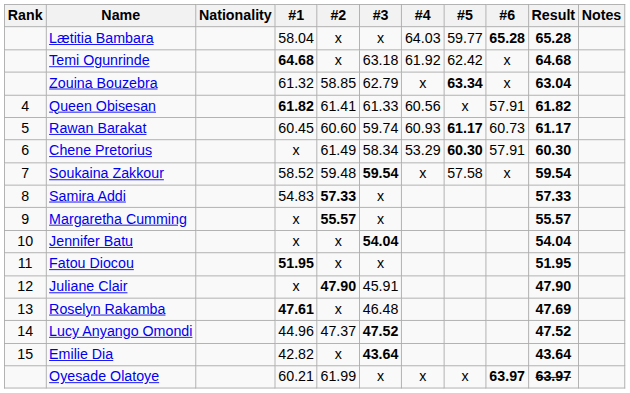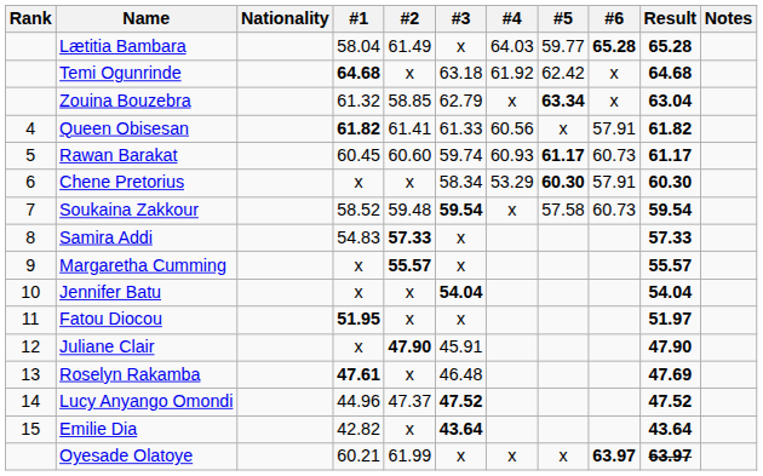 <table class="wikitable sortable" style="text-align:center">
 <tr>
 <th>Rank</th>
 <th>Name</th>
 <th>Nationality</th>
 <th>#1</th>
 <th>#2</th>
 <th>#3</th>
 <th>#4</th>
 <th>#5</th>
 <th>#6</th>
 <th>Result</th>
 <th>Notes</th>
 </tr>
 <tr>
 <td></td>
 <td align=left><a href='#'>Lætitia Bambara</a></td>
 <td align=left></td>
 <td>58.04</td>
-<td>x</td>
+<td>61.49</td>
 <td>x</td>
 <td>64.03</td>
 <td>59.77</td>
 <td><strong>65.28</strong></td>
 <td><strong>65.28</strong></td>
 <td></td>
 </tr>
 <tr>
 <td></td>
 <td align=left><a href='#'>Temi Ogunrinde</a></td>
 <td align=left></td>
 <td><strong>64.68</strong></td>
 <td>x</td>
 <td>63.18</td>
 <td>61.92</td>
 <td>62.42</td>
 <td>x</td>
 <td><strong>64.68</strong></td>
 <td></td>
 </tr>
 <tr>
 <td></td>
 <td align=left><a href='#'>Zouina Bouzebra</a></td>
 <td align=left></td>
 <td>61.32</td>
 <td>58.85</td>
 <td>62.79</td>
 <td>x</td>
 <td><strong>63.34</strong></td>
 <td>x</td>
 <td><strong>63.04</strong></td>
 <td></td>
 </tr>
 <tr>
 <td>4</td>
 <td align=left><a href='#'>Queen Obisesan</a></td>
 <td align=left></td>
 <td><strong>61.82</strong></td>
 <td>61.41</td>
 <td>61.33</td>
 <td>60.56</td>
 <td>x</td>
 <td>57.91</td>
 <td><strong>61.82</strong></td>
 <td></td>
 </tr>
 <tr>
 <td>5</td>
 <td align=left><a href='#'>Rawan Barakat</a></td>
 <td align=left></td>
 <td>60.45</td>
 <td>60.60</td>
 <td>59.74</td>
 <td>60.93</td>
 <td><strong>61.17</strong></td>
 <td>60.73</td>
 <td><strong>61.17</strong></td>
 <td></td>
 </tr>
 <tr>
 <td>6</td>
 <td align=left><a href='#'>Chene Pretorius</a></td>
 <td align=left></td>
 <td>x</td>
-<td>61.49</td>
+<td>x</td>
 <td>58.34</td>
 <td>53.29</td>
 <td><strong>60.30</strong></td>
 <td>57.91</td>
 <td><strong>60.30</strong></td>
 <td></td>
 </tr>
 <tr>
 <td>7</td>
 <td align=left><a href='#'>Soukaina Zakkour</a></td>
 <td align=left></td>
 <td>58.52</td>
 <td>59.48</td>
 <td><strong>59.54</strong></td>
 <td>x</td>
 <td>57.58</td>
-<td>x</td>
+<td>60.73</td>
 <td><strong>59.54</strong></td>
 <td></td>
 </tr>
 <tr>
 <td>8</td>
 <td align=left><a href='#'>Samira Addi</a></td>
 <td align=left></td>
 <td>54.83</td>
 <td><strong>57.33</strong></td>
 <td>x</td>
 <td></td>
 <td></td>
 <td></td>
 <td><strong>57.33</strong></td>
 <td></td>
 </tr>
 <tr>
 <td>9</td>
 <td align=left><a href='#'>Margaretha Cumming</a></td>
 <td align=left></td>
 <td>x</td>
 <td><strong>55.57</strong></td>
 <td>x</td>
 <td></td>
 <td></td>
 <td></td>
 <td><strong>55.57</strong></td>
 <td></td>
 </tr>
 <tr>
 <td>10</td>
 <td align=left><a href='#'>Jennifer Batu</a></td>
 <td align=left></td>
 <td>x</td>
 <td>x</td>
 <td><strong>54.04</strong></td>
 <td></td>
 <td></td>
 <td></td>
 <td><strong>54.04</strong></td>
 <td></td>
 </tr>
 <tr>
 <td>11</td>
 <td align=left><a href='#'>Fatou Diocou</a></td>
 <td align=left></td>
 <td><strong>51.95</strong></td>
 <td>x</td>
 <td>x</td>
 <td></td>
 <td></td>
 <td></td>
-<td><strong>51.95</strong></td>
+<td><strong>51.97</strong></td>
 <td></td>
 </tr>
 <tr>
 <td>12</td>
 <td align=left><a href='#'>Juliane Clair</a></td>
 <td align=left></td>
 <td>x</td>
 <td><strong>47.90</strong></td>
 <td>45.91</td>
 <td></td>
 <td></td>
 <td></td>
 <td><strong>47.90</strong></td>
 <td></td>
 </tr>
 <tr>
 <td>13</td>
 <td align=left><a href='#'>Roselyn Rakamba</a></td>
 <td align=left></td>
 <td><strong>47.61</strong></td>
 <td>x</td>
 <td>46.48</td>
 <td></td>
 <td></td>
 <td></td>
 <td><strong>47.69</strong></td>
 <td></td>
 </tr>
 <tr>
 <td>14</td>
 <td align=left><a href='#'>Lucy Anyango Omondi</a></td>
 <td align=left></td>
 <td>44.96</td>
 <td>47.37</td>
 <td><strong>47.52</strong></td>
 <td></td>
 <td></td>
 <td></td>
 <td><strong>47.52</strong></td>
 <td></td>
 </tr>
 <tr>
 <td>15</td>
 <td align=left><a href='#'>Emilie Dia</a></td>
 <td align=left></td>
 <td>42.82</td>
 <td>x</td>
 <td><strong>43.64</strong></td>
 <td></td>
 <td></td>
 <td></td>
 <td><strong>43.64</strong></td>
 <td></td>
 </tr>
 <tr>
 <td></td>
 <td align=left><a href='#'>Oyesade Olatoye</a></td>
 <td align=left></td>
 <td>60.21</td>
 <td>61.99</td>
 <td>x</td>
 <td>x</td>
 <td>x</td>
 <td><strong>63.97</strong></td>
 <td><strong><s>63.97</s></strong></td>
 <td></td>
 </tr>
 </table>
